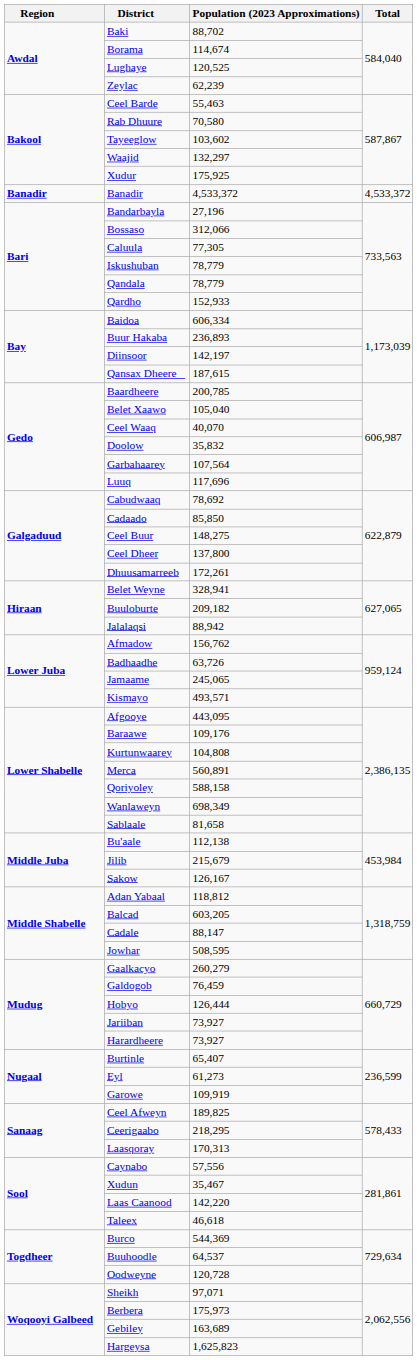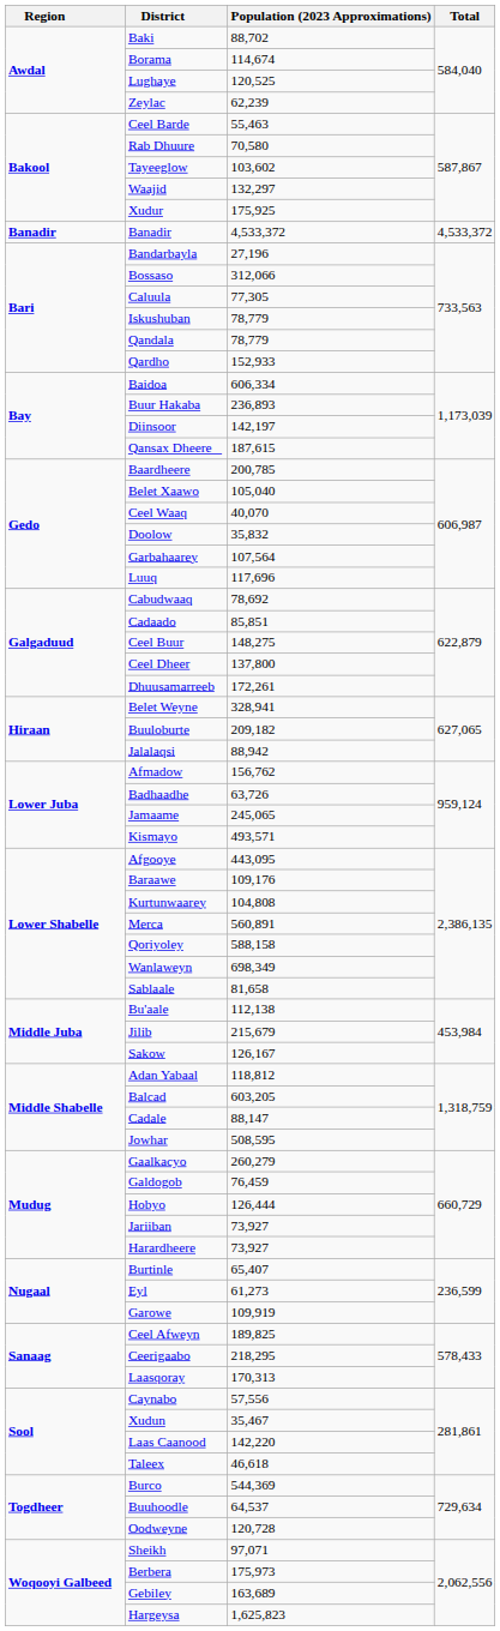 <table class="wikitable sortable mw-collapsible">
 <tr>
 <th><strong>Region            </strong></th>
 <th><strong>District        </strong></th>
 <th><strong>Population (2023 Approximations)</strong></th>
 <th>Total</th>
 </tr>
 <tr>
 <td rowspan="4"><strong><a href='#'>Awdal</a>             </strong></td>
 <td><a href='#'>Baki</a>            </td>
 <td>88,702</td>
 <td rowspan="4">584,040</td>
 </tr>
 <tr>
 <td><a href='#'>Borama</a>          </td>
 <td>114,674</td>
 </tr>
 <tr>
 <td><a href='#'>Lughaye</a>         </td>
 <td>120,525</td>
 </tr>
 <tr>
 <td><a href='#'>Zeylac</a>          </td>
 <td>62,239</td>
 </tr>
 <tr>
 <td rowspan="5"><strong><a href='#'>Bakool</a>            </strong></td>
 <td><a href='#'>Ceel Barde</a>      </td>
 <td>55,463</td>
 <td rowspan="5">587,867</td>
 </tr>
 <tr>
 <td><a href='#'>Rab Dhuure</a>      </td>
 <td>70,580</td>
 </tr>
 <tr>
 <td><a href='#'>Tayeeglow</a>       </td>
 <td>103,602</td>
 </tr>
 <tr>
 <td><a href='#'>Waajid</a>          </td>
 <td>132,297</td>
 </tr>
 <tr>
 <td><a href='#'>Xudur</a>           </td>
 <td>175,925</td>
 </tr>
 <tr>
 <td><strong><a href='#'>Banadir</a>           </strong></td>
 <td><a href='#'>Banadir</a>         </td>
 <td>4,533,372</td>
 <td>4,533,372</td>
 </tr>
 <tr>
 <td rowspan="6"><strong><a href='#'>Bari</a>              </strong></td>
 <td><a href='#'>Bandarbayla</a>     </td>
 <td>27,196</td>
 <td rowspan="6">733,563</td>
 </tr>
 <tr>
 <td><a href='#'>Bossaso</a>         </td>
 <td>312,066</td>
 </tr>
 <tr>
 <td><a href='#'>Caluula</a>         </td>
 <td>77,305</td>
 </tr>
 <tr>
 <td><a href='#'>Iskushuban</a>      </td>
 <td>78,779</td>
 </tr>
 <tr>
 <td><a href='#'>Qandala</a>         </td>
 <td>78,779</td>
 </tr>
 <tr>
 <td><a href='#'>Qardho</a>          </td>
 <td>152,933</td>
 </tr>
 <tr>
 <td rowspan="4"><strong><a href='#'>Bay</a>               </strong></td>
 <td><a href='#'>Baidoa</a>          </td>
 <td>606,334</td>
 <td rowspan="4">1,173,039</td>
 </tr>
 <tr>
 <td><a href='#'>Buur Hakaba</a>     </td>
 <td>236,893</td>
 </tr>
 <tr>
 <td><a href='#'>Diinsoor</a>        </td>
 <td>142,197</td>
 </tr>
 <tr>
 <td><a href='#'>Qansax Dheere   </a></td>
 <td>187,615</td>
 </tr>
 <tr>
 <td rowspan="6"><strong><a href='#'>Gedo</a>              </strong></td>
 <td><a href='#'>Baardheere</a>      </td>
 <td>200,785</td>
 <td rowspan="6">606,987</td>
 </tr>
 <tr>
 <td><a href='#'>Belet Xaawo</a>     </td>
 <td>105,040</td>
 </tr>
 <tr>
 <td><a href='#'>Ceel Waaq</a>       </td>
 <td>40,070</td>
 </tr>
 <tr>
 <td><a href='#'>Doolow</a>          </td>
 <td>35,832</td>
 </tr>
 <tr>
 <td><a href='#'>Garbahaarey</a>     </td>
 <td>107,564</td>
 </tr>
 <tr>
 <td><a href='#'>Luuq</a>            </td>
 <td>117,696</td>
 </tr>
 <tr>
 <td rowspan="5"><strong><a href='#'>Galgaduud</a>         </strong></td>
 <td><a href='#'>Cabudwaaq</a>       </td>
 <td>78,692</td>
 <td rowspan="5">622,879</td>
 </tr>
 <tr>
 <td><a href='#'>Cadaado</a>         </td>
-<td>85,850</td>
+<td>85,851</td>
 </tr>
 <tr>
 <td><a href='#'>Ceel Buur</a>       </td>
 <td>148,275</td>
 </tr>
 <tr>
 <td><a href='#'>Ceel Dheer</a>      </td>
 <td>137,800</td>
 </tr>
 <tr>
 <td><a href='#'>Dhuusamarreeb</a>   </td>
 <td>172,261</td>
 </tr>
 <tr>
 <td rowspan="3"><strong><a href='#'>Hiraan</a>            </strong></td>
 <td><a href='#'>Belet Weyne</a>     </td>
 <td>328,941</td>
 <td rowspan="3">627,065</td>
 </tr>
 <tr>
 <td><a href='#'>Buuloburte</a>      </td>
 <td>209,182</td>
 </tr>
 <tr>
 <td><a href='#'>Jalalaqsi</a>       </td>
 <td>88,942</td>
 </tr>
 <tr>
 <td rowspan="4"><strong><a href='#'>Lower Juba</a></strong></td>
 <td><a href='#'>Afmadow</a>      </td>
 <td>156,762</td>
 <td rowspan="4">959,124</td>
 </tr>
 <tr>
 <td><a href='#'>Badhaadhe</a>    </td>
 <td>63,726</td>
 </tr>
 <tr>
 <td><a href='#'>Jamaame</a>      </td>
 <td>245,065</td>
 </tr>
 <tr>
 <td><a href='#'>Kismayo</a>      </td>
 <td>493,571</td>
 </tr>
 <tr>
 <td rowspan="7"><strong><a href='#'>Lower Shabelle</a></strong></td>
 <td><a href='#'>Afgooye</a>   </td>
 <td>443,095</td>
 <td rowspan="7">2,386,135</td>
 </tr>
 <tr>
 <td><a href='#'>Baraawe</a></td>
 <td>109,176</td>
 </tr>
 <tr>
 <td><a href='#'>Kurtunwaarey</a></td>
 <td>104,808</td>
 </tr>
 <tr>
 <td><a href='#'>Merca</a>   </td>
 <td>560,891</td>
 </tr>
 <tr>
 <td><a href='#'>Qoriyoley</a></td>
 <td>588,158</td>
 </tr>
 <tr>
 <td><a href='#'>Wanlaweyn</a>  </td>
 <td>698,349</td>
 </tr>
 <tr>
 <td><a href='#'>Sablaale</a></td>
 <td>81,658</td>
 </tr>
 <tr>
 <td rowspan="3"><strong><a href='#'>Middle Juba</a>       </strong></td>
 <td><a href='#'>Bu'aale</a>         </td>
 <td>112,138</td>
 <td rowspan="3">453,984</td>
 </tr>
 <tr>
 <td><a href='#'>Jilib</a>           </td>
 <td>215,679</td>
 </tr>
 <tr>
 <td><a href='#'>Sakow</a>          </td>
 <td>126,167</td>
 </tr>
 <tr>
 <td rowspan="4"><strong><a href='#'>Middle Shabelle</a>   </strong></td>
 <td><a href='#'>Adan Yabaal</a>     </td>
 <td>118,812</td>
 <td rowspan="4">1,318,759</td>
 </tr>
 <tr>
 <td><a href='#'>Balcad</a>          </td>
 <td>603,205</td>
 </tr>
 <tr>
 <td><a href='#'>Cadale</a>          </td>
 <td>88,147</td>
 </tr>
 <tr>
 <td><a href='#'>Jowhar</a>          </td>
 <td>508,595</td>
 </tr>
 <tr>
 <td rowspan="5"><strong><a href='#'>Mudug</a>             </strong></td>
 <td><a href='#'>Gaalkacyo</a>       </td>
 <td>260,279</td>
 <td rowspan="5">660,729</td>
 </tr>
 <tr>
 <td><a href='#'>Galdogob</a>        </td>
 <td>76,459</td>
 </tr>
 <tr>
 <td><a href='#'>Hobyo</a>           </td>
 <td>126,444</td>
 </tr>
 <tr>
 <td><a href='#'>Jariiban</a>        </td>
 <td>73,927</td>
 </tr>
 <tr>
 <td><a href='#'>Harardheere</a>     </td>
 <td>73,927</td>
 </tr>
 <tr>
 <td rowspan="3"><strong><a href='#'>Nugaal</a>            </strong></td>
 <td><a href='#'>Burtinle</a>        </td>
 <td>65,407</td>
 <td rowspan="3">236,599</td>
 </tr>
 <tr>
 <td><a href='#'>Eyl</a>             </td>
 <td>61,273</td>
 </tr>
 <tr>
 <td><a href='#'>Garowe</a>          </td>
 <td>109,919</td>
 </tr>
 <tr>
 <td rowspan="3"><strong><a href='#'>Sanaag</a>            </strong></td>
 <td><a href='#'>Ceel Afweyn</a></td>
 <td>189,825</td>
 <td rowspan="3">578,433</td>
 </tr>
 <tr>
 <td><a href='#'>Ceerigaabo</a>      </td>
 <td>218,295</td>
 </tr>
 <tr>
 <td><a href='#'>Laasqoray</a>       </td>
 <td>170,313</td>
 </tr>
 <tr>
 <td rowspan="4"><strong><a href='#'>Sool</a>              </strong></td>
 <td><a href='#'>Caynabo</a>         </td>
 <td>57,556</td>
 <td rowspan="4">281,861</td>
 </tr>
 <tr>
 <td><a href='#'>Xudun</a></td>
 <td>35,467</td>
 </tr>
 <tr>
 <td><a href='#'>Laas Caanood</a>    </td>
 <td>142,220</td>
 </tr>
 <tr>
 <td><a href='#'>Taleex</a>          </td>
 <td>46,618</td>
 </tr>
 <tr>
 <td rowspan="3"><strong><a href='#'>Togdheer</a>          </strong></td>
 <td><a href='#'>Burco</a>           </td>
 <td>544,369</td>
 <td rowspan="3">729,634</td>
 </tr>
 <tr>
 <td><a href='#'>Buuhoodle</a>       </td>
 <td>64,537</td>
 </tr>
 <tr>
 <td><a href='#'>Oodweyne</a></td>
 <td>120,728</td>
 </tr>
 <tr>
 <td rowspan="4"><strong><a href='#'>Woqooyi Galbeed</a>   </strong></td>
 <td><a href='#'>Sheikh</a>          </td>
 <td>97,071</td>
 <td rowspan="4">2,062,556</td>
 </tr>
 <tr>
 <td><a href='#'>Berbera</a>         </td>
 <td>175,973</td>
 </tr>
 <tr>
 <td><a href='#'>Gebiley</a>         </td>
 <td>163,689</td>
 </tr>
 <tr>
 <td><a href='#'>Hargeysa</a>        </td>
 <td>1,625,823</td>
 </tr>
 </table>
